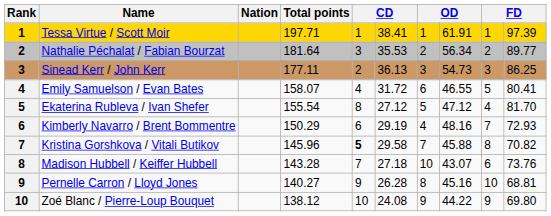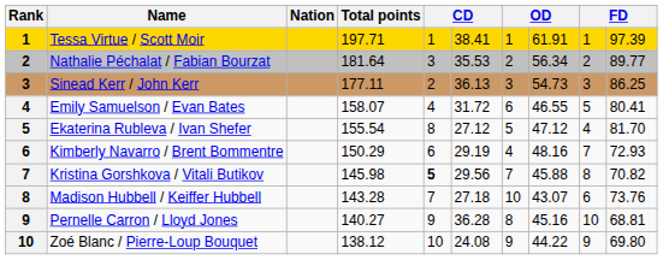 <table class="wikitable sortable">
 <tr>
 <th>Rank</th>
 <th>Name</th>
 <th>Nation</th>
 <th>Total points</th>
 <th colspan="2" width="80px"><a href='#'>CD</a></th>
 <th colspan="2" width="80px"><a href='#'>OD</a></th>
 <th colspan="2" width="80px"><a href='#'>FD</a></th>
 </tr>
 <tr bgcolor="gold">
 <td align="center"><strong>1</strong></td>
 <td><a href='#'>Tessa Virtue</a> / <a href='#'>Scott Moir</a></td>
 <td></td>
 <td>197.71</td>
 <td>1</td>
 <td>38.41</td>
 <td>1</td>
 <td>61.91</td>
 <td>1</td>
 <td>97.39</td>
 </tr>
 <tr bgcolor="silver">
 <td align="center"><strong>2</strong></td>
 <td><a href='#'>Nathalie Péchalat</a> / <a href='#'>Fabian Bourzat</a></td>
 <td></td>
 <td>181.64</td>
 <td>3</td>
 <td>35.53</td>
 <td>2</td>
 <td>56.34</td>
 <td>2</td>
 <td>89.77</td>
 </tr>
 <tr bgcolor="cc9966">
 <td align="center"><strong>3</strong></td>
 <td><a href='#'>Sinead Kerr</a> / <a href='#'>John Kerr</a></td>
 <td></td>
 <td>177.11</td>
 <td>2</td>
 <td>36.13</td>
 <td>3</td>
 <td>54.73</td>
 <td>3</td>
 <td>86.25</td>
 </tr>
 <tr>
 <th>4</th>
 <td><a href='#'>Emily Samuelson</a> / <a href='#'>Evan Bates</a></td>
 <td></td>
 <td>158.07</td>
 <td>4</td>
 <td>31.72</td>
 <td>6</td>
 <td>46.55</td>
 <td>5</td>
 <td>80.41</td>
 </tr>
 <tr>
 <th>5</th>
 <td><a href='#'>Ekaterina Rubleva</a> / <a href='#'>Ivan Shefer</a></td>
 <td></td>
 <td>155.54</td>
 <td>8</td>
 <td>27.12</td>
 <td>5</td>
 <td>47.12</td>
 <td>4</td>
 <td>81.70</td>
 </tr>
 <tr>
 <th>6</th>
 <td><a href='#'>Kimberly Navarro</a> / <a href='#'>Brent Bommentre</a></td>
 <td></td>
 <td>150.29</td>
 <td>6</td>
 <td>29.19</td>
 <td>4</td>
 <td>48.16</td>
 <td>7</td>
 <td>72.93</td>
 </tr>
 <tr>
 <th>7</th>
 <td><a href='#'>Kristina Gorshkova</a> / <a href='#'>Vitali Butikov</a></td>
 <td></td>
-<td>145.96</td>
+<td>145.98</td>
 <td><strong>5</strong></td>
-<td>29.58</td>
+<td>29.56</td>
 <td>7</td>
 <td>45.88</td>
 <td>8</td>
 <td>70.82</td>
 </tr>
 <tr>
 <th>8</th>
 <td><a href='#'>Madison Hubbell</a> / <a href='#'>Keiffer Hubbell</a></td>
 <td></td>
 <td>143.28</td>
 <td>7</td>
 <td>27.18</td>
 <td>10</td>
 <td>43.07</td>
 <td>6</td>
 <td>73.76</td>
 </tr>
 <tr>
 <th>9</th>
 <td><a href='#'>Pernelle Carron</a> / <a href='#'>Lloyd Jones</a></td>
 <td></td>
 <td>140.27</td>
 <td>9</td>
-<td>26.28</td>
+<td>36.28</td>
 <td>8</td>
 <td>45.16</td>
 <td>10</td>
 <td>68.81</td>
 </tr>
 <tr>
 <th>10</th>
 <td>Zoé Blanc / <a href='#'>Pierre-Loup Bouquet</a></td>
 <td></td>
 <td>138.12</td>
 <td>10</td>
 <td>24.08</td>
 <td>9</td>
 <td>44.22</td>
 <td>9</td>
 <td>69.80</td>
 </tr>
 </table>
